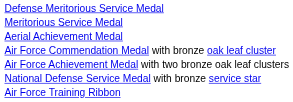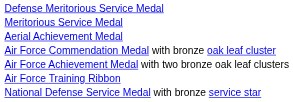 <table>
 <tr>
 <td></td>
 <td><a href='#'>Defense Meritorious Service Medal</a></td>
 </tr>
 <tr>
 <td></td>
 <td><a href='#'>Meritorious Service Medal</a></td>
 </tr>
 <tr>
 <td></td>
 <td><a href='#'>Aerial Achievement Medal</a></td>
 </tr>
 <tr>
 <td></td>
 <td><a href='#'>Air Force Commendation Medal</a> with bronze <a href='#'>oak leaf cluster</a></td>
 </tr>
 <tr>
 <td></td>
 <td><a href='#'>Air Force Achievement Medal</a> with two bronze oak leaf clusters</td>
 </tr>
 <tr>
 <td></td>
-<td><a href='#'>National Defense Service Medal</a> with bronze <a href='#'>service star</a></td>
+<td><a href='#'>Air Force Training Ribbon</a></td>
 </tr>
 <tr>
 <td></td>
-<td><a href='#'>Air Force Training Ribbon</a></td>
+<td><a href='#'>National Defense Service Medal</a> with bronze <a href='#'>service star</a></td>
 </tr>
 <tr>
 </tr>
 </table>
